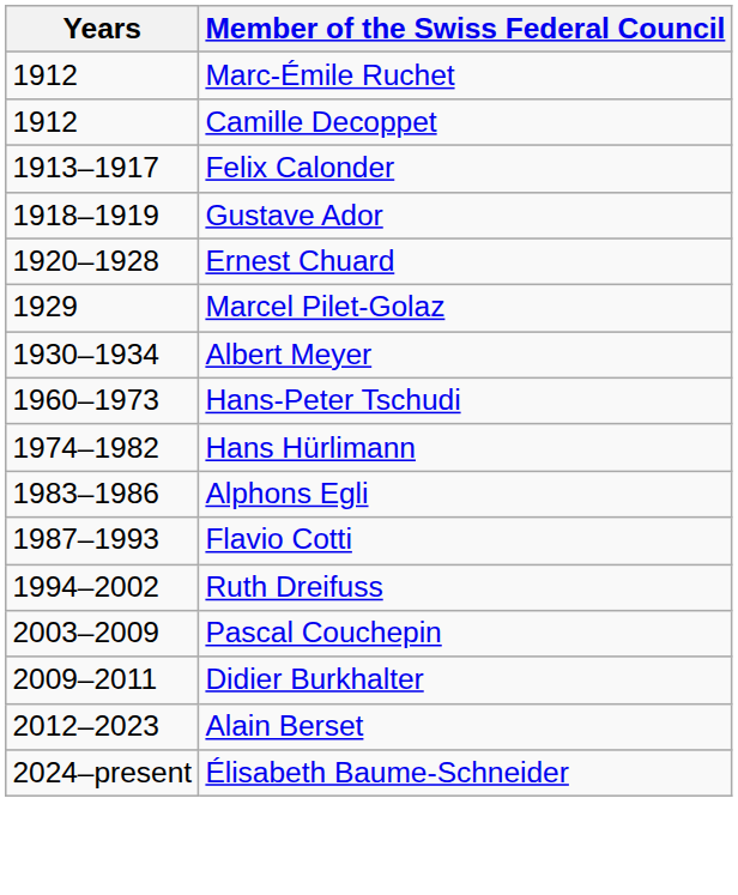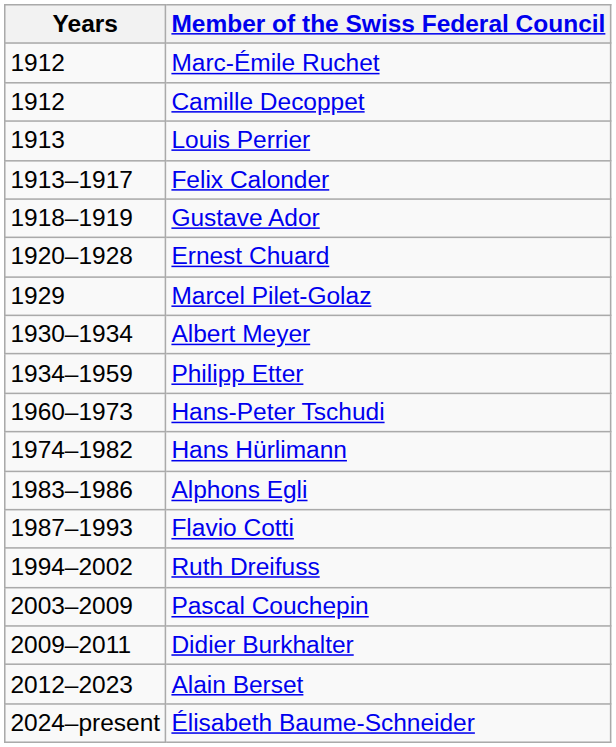 <table class=wikitable>
 <tr>
 <th>Years</th>
 <th><a href='#'>Member of the Swiss Federal Council</a></th>
 </tr>
 <tr>
 <td>1912</td>
 <td><a href='#'>Marc-Émile Ruchet</a></td>
 </tr>
 <tr>
 <td>1912</td>
 <td><a href='#'>Camille Decoppet</a></td>
+</tr>
+<tr>
+<td>1913</td>
+<td><a href='#'>Louis Perrier</a></td>
 </tr>
 <tr>
 <td>1913–1917</td>
 <td><a href='#'>Felix Calonder</a></td>
 </tr>
 <tr>
 <td>1918–1919</td>
 <td><a href='#'>Gustave Ador</a></td>
 </tr>
 <tr>
 <td>1920–1928</td>
 <td><a href='#'>Ernest Chuard</a></td>
 </tr>
 <tr>
 <td>1929</td>
 <td><a href='#'>Marcel Pilet-Golaz</a></td>
 </tr>
 <tr>
 <td>1930–1934</td>
 <td><a href='#'>Albert Meyer</a></td>
+</tr>
+<tr>
+<td>1934–1959</td>
+<td><a href='#'>Philipp Etter</a></td>
 </tr>
 <tr>
 <td>1960–1973</td>
 <td><a href='#'>Hans-Peter Tschudi</a></td>
 </tr>
 <tr>
 <td>1974–1982</td>
 <td><a href='#'>Hans Hürlimann</a></td>
 </tr>
 <tr>
 <td>1983–1986</td>
 <td><a href='#'>Alphons Egli</a></td>
 </tr>
 <tr>
 <td>1987–1993</td>
 <td><a href='#'>Flavio Cotti</a></td>
 </tr>
 <tr>
 <td>1994–2002</td>
 <td><a href='#'>Ruth Dreifuss</a></td>
 </tr>
 <tr>
 <td>2003–2009</td>
 <td><a href='#'>Pascal Couchepin</a></td>
 </tr>
 <tr>
 <td>2009–2011</td>
 <td><a href='#'>Didier Burkhalter</a></td>
 </tr>
 <tr>
 <td>2012–2023</td>
 <td><a href='#'>Alain Berset</a></td>
 </tr>
 <tr>
 <td>2024–present</td>
 <td><a href='#'>Élisabeth Baume-Schneider</a></td>
 </tr>
 </table>
